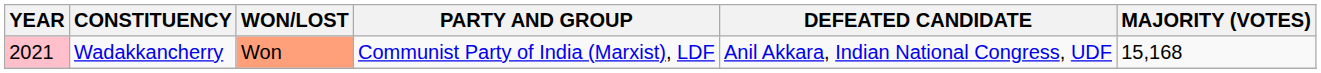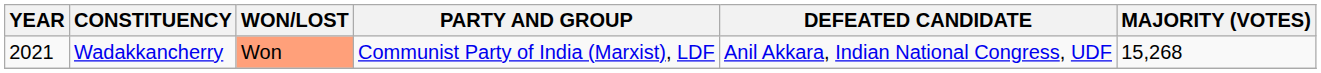 <table class="wikitable">
 <tr>
 <th>YEAR</th>
 <th>CONSTITUENCY</th>
 <th>WON/LOST</th>
 <th>PARTY AND GROUP</th>
 <th>DEFEATED CANDIDATE</th>
 <th>MAJORITY (VOTES)</th>
 </tr>
 <tr>
-<td style="background: pink;">2021</td>
+<td>2021</td>
 <td><a href='#'>Wadakkancherry</a></td>
 <td style="background: lightsalmon;">Won</td>
 <td><a href='#'>Communist Party of India (Marxist)</a>, <a href='#'>LDF</a></td>
 <td><a href='#'>Anil Akkara</a>, <a href='#'>Indian National Congress</a>, <a href='#'>UDF</a></td>
-<td>15,168</td>
+<td>15,268</td>
 </tr>
 <tr>
 </tr>
 </table>
